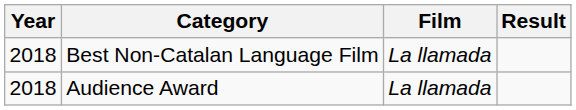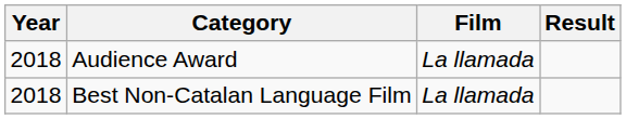 <table class="wikitable">
 <tr>
 <th>Year</th>
 <th>Category</th>
 <th>Film</th>
 <th>Result</th>
 </tr>
 <tr>
 <td>2018</td>
-<td>Best Non-Catalan Language Film</td>
+<td>Audience Award</td>
 <td><em>La llamada</em></td>
 <td></td>
 </tr>
 <tr>
 <td>2018</td>
-<td>Audience Award</td>
+<td>Best Non-Catalan Language Film</td>
 <td><em>La llamada</em></td>
 <td></td>
 </tr>
 </table>
